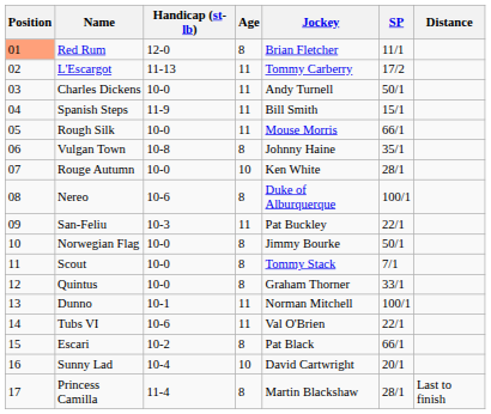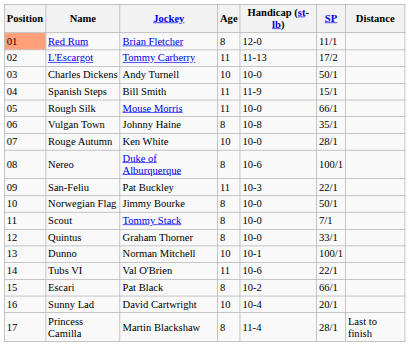 <table class="wikitable sortable">
 <tr>
 <th>Position</th>
 <th>Name</th>
+<th><a href='#'>Jockey</a></th>
+<th>Age</th>
 <th>Handicap (<a href='#'>st</a>-<a href='#'>lb</a>)</th>
-<th>Age</th>
-<th><a href='#'>Jockey</a></th>
 <th><a href='#'>SP</a></th>
 <th>Distance</th>
 </tr>
 <tr>
 <td style="background: lightsalmon;">01</td>
 <td><a href='#'>Red Rum</a></td>
+<td><a href='#'>Brian Fletcher</a></td>
+<td>8</td>
 <td>12-0</td>
-<td>8</td>
-<td><a href='#'>Brian Fletcher</a></td>
 <td>11/1</td>
 <td></td>
 </tr>
 <tr>
 <td>02</td>
 <td><a href='#'>L'Escargot</a></td>
+<td><a href='#'>Tommy Carberry</a></td>
+<td>11</td>
 <td>11-13</td>
-<td>11</td>
-<td><a href='#'>Tommy Carberry</a></td>
 <td>17/2</td>
 <td></td>
 </tr>
 <tr>
 <td>03</td>
 <td>Charles Dickens</td>
+<td>Andy Turnell</td>
+<td>10</td>
 <td>10-0</td>
-<td>11</td>
-<td>Andy Turnell</td>
 <td>50/1</td>
 <td></td>
 </tr>
 <tr>
 <td>04</td>
 <td>Spanish Steps</td>
+<td>Bill Smith</td>
+<td>11</td>
 <td>11-9</td>
-<td>11</td>
-<td>Bill Smith</td>
 <td>15/1</td>
 <td></td>
 </tr>
 <tr>
 <td>05</td>
 <td>Rough Silk</td>
+<td><a href='#'>Mouse Morris</a></td>
+<td>11</td>
 <td>10-0</td>
-<td>11</td>
-<td><a href='#'>Mouse Morris</a></td>
 <td>66/1</td>
 <td></td>
 </tr>
 <tr>
 <td>06</td>
 <td>Vulgan Town</td>
+<td>Johnny Haine</td>
+<td>8</td>
 <td>10-8</td>
-<td>8</td>
-<td>Johnny Haine</td>
 <td>35/1</td>
 <td></td>
 </tr>
 <tr>
 <td>07</td>
 <td>Rouge Autumn</td>
+<td>Ken White</td>
+<td>10</td>
 <td>10-0</td>
-<td>10</td>
-<td>Ken White</td>
 <td>28/1</td>
 <td></td>
 </tr>
 <tr>
 <td>08</td>
 <td>Nereo</td>
+<td><a href='#'>Duke of Alburquerque</a></td>
+<td>8</td>
 <td>10-6</td>
-<td>8</td>
-<td><a href='#'>Duke of Alburquerque</a></td>
 <td>100/1</td>
 <td></td>
 </tr>
 <tr>
 <td>09</td>
 <td>San-Feliu</td>
+<td>Pat Buckley</td>
+<td>11</td>
 <td>10-3</td>
-<td>11</td>
-<td>Pat Buckley</td>
 <td>22/1</td>
 <td></td>
 </tr>
 <tr>
 <td>10</td>
 <td>Norwegian Flag</td>
+<td>Jimmy Bourke</td>
+<td>8</td>
 <td>10-0</td>
-<td>8</td>
-<td>Jimmy Bourke</td>
 <td>50/1</td>
 <td></td>
 </tr>
 <tr>
 <td>11</td>
 <td>Scout</td>
+<td><a href='#'>Tommy Stack</a></td>
+<td>8</td>
 <td>10-0</td>
-<td>8</td>
-<td><a href='#'>Tommy Stack</a></td>
 <td>7/1</td>
 <td></td>
 </tr>
 <tr>
 <td>12</td>
 <td>Quintus</td>
+<td>Graham Thorner</td>
+<td>8</td>
 <td>10-0</td>
-<td>8</td>
-<td>Graham Thorner</td>
 <td>33/1</td>
 <td></td>
 </tr>
 <tr>
 <td>13</td>
 <td>Dunno</td>
+<td>Norman Mitchell</td>
+<td>10</td>
 <td>10-1</td>
-<td>11</td>
-<td>Norman Mitchell</td>
 <td>100/1</td>
 <td></td>
 </tr>
 <tr>
 <td>14</td>
 <td>Tubs VI</td>
+<td>Val O'Brien</td>
+<td>11</td>
 <td>10-6</td>
-<td>11</td>
-<td>Val O'Brien</td>
 <td>22/1</td>
 <td></td>
 </tr>
 <tr>
 <td>15</td>
 <td>Escari</td>
+<td>Pat Black</td>
+<td>8</td>
 <td>10-2</td>
-<td>8</td>
-<td>Pat Black</td>
 <td>66/1</td>
 <td></td>
 </tr>
 <tr>
 <td>16</td>
 <td>Sunny Lad</td>
+<td>David Cartwright</td>
+<td>10</td>
 <td>10-4</td>
-<td>10</td>
-<td>David Cartwright</td>
 <td>20/1</td>
 <td></td>
 </tr>
 <tr>
 <td>17</td>
 <td>Princess Camilla</td>
+<td>Martin Blackshaw</td>
+<td>8</td>
 <td>11-4</td>
-<td>8</td>
-<td>Martin Blackshaw</td>
 <td>28/1</td>
 <td>Last to finish</td>
 </tr>
 </table>
